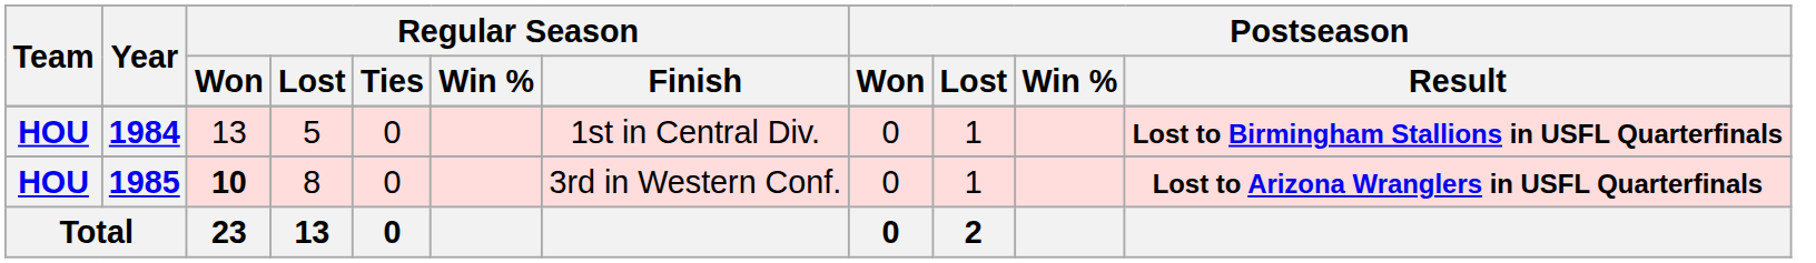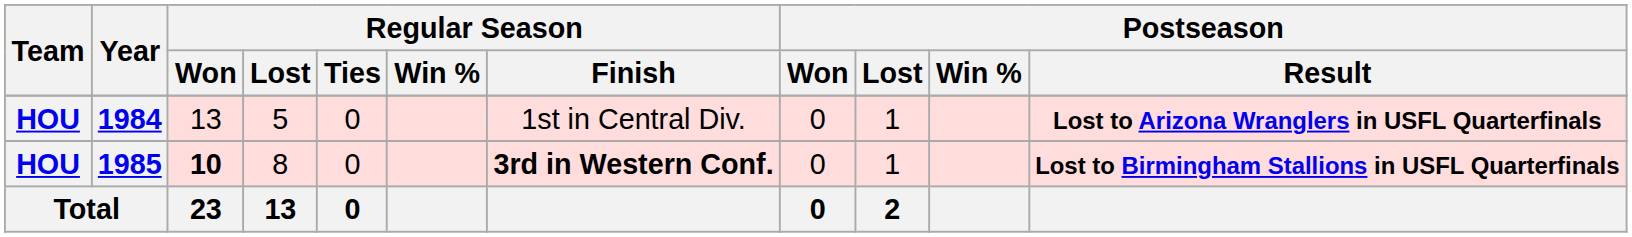 <table class="wikitable" style="font-size: 95%; text-align:center;">
 <tr>
 <th rowspan="2">Team</th>
 <th rowspan="2">Year</th>
 <th colspan="5">Regular Season</th>
 <th colspan="4">Postseason</th>
 </tr>
 <tr>
 <th>Won</th>
 <th>Lost</th>
 <th>Ties</th>
 <th>Win %</th>
 <th>Finish</th>
 <th>Won</th>
 <th>Lost</th>
 <th>Win %</th>
 <th>Result</th>
 </tr>
 <tr>
 </tr>
 <tr style="background:#fdd;">
 <th><a href='#'>HOU</a></th>
 <th><a href='#'>1984</a></th>
 <td>13</td>
 <td>5</td>
 <td>0</td>
 <td></td>
 <td>1st in Central Div.</td>
 <td>0</td>
 <td>1</td>
 <td></td>
-<td><small><strong>Lost to <a href='#'>Birmingham Stallions</a> in USFL Quarterfinals</strong></small></td>
+<td><small><strong>Lost to <a href='#'>Arizona Wranglers</a> in USFL Quarterfinals</strong></small></td>
 </tr>
 <tr>
 </tr>
 <tr style="background:#fdd;">
 <th><a href='#'>HOU</a></th>
 <th><a href='#'>1985</a></th>
 <td><strong>10</strong></td>
 <td>8</td>
 <td>0</td>
 <td></td>
-<td>3rd in Western Conf.</td>
+<td><strong>3rd in Western Conf.</strong></td>
 <td>0</td>
 <td>1</td>
 <td></td>
-<td><small><strong>Lost to <a href='#'>Arizona Wranglers</a> in USFL Quarterfinals</strong></small></td>
+<td><small><strong>Lost to <a href='#'>Birmingham Stallions</a> in USFL Quarterfinals</strong></small></td>
 </tr>
 <tr>
 <th colspan="2">Total</th>
 <th>23</th>
 <th>13</th>
 <th>0</th>
 <th></th>
 <th></th>
 <th>0</th>
 <th>2</th>
 <th></th>
 <th></th>
 </tr>
 </table>
